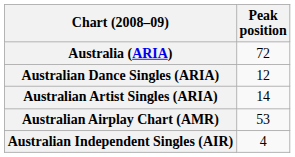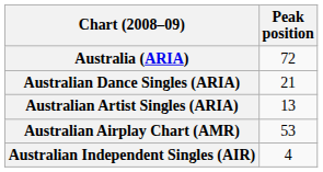 <table class="wikitable sortable plainrowheaders" style="text-align:center">
 <tr>
 <th scope="col">Chart (2008–09)</th>
 <th scope="col">Peak<br> position</th>
 </tr>
 <tr>
 <th scope="row">Australia (<a href='#'>ARIA</a>)</th>
 <td>72</td>
 </tr>
 <tr>
 <th scope="row">Australian Dance Singles (ARIA)</th>
-<td>12</td>
+<td>21</td>
 </tr>
 <tr>
 <th scope="row">Australian Artist Singles (ARIA)</th>
-<td>14</td>
+<td>13</td>
 </tr>
 <tr>
 <th scope="row">Australian Airplay Chart (AMR)</th>
 <td>53</td>
 </tr>
 <tr>
 <th scope="row">Australian Independent Singles (AIR)</th>
 <td>4</td>
 </tr>
 </table>
